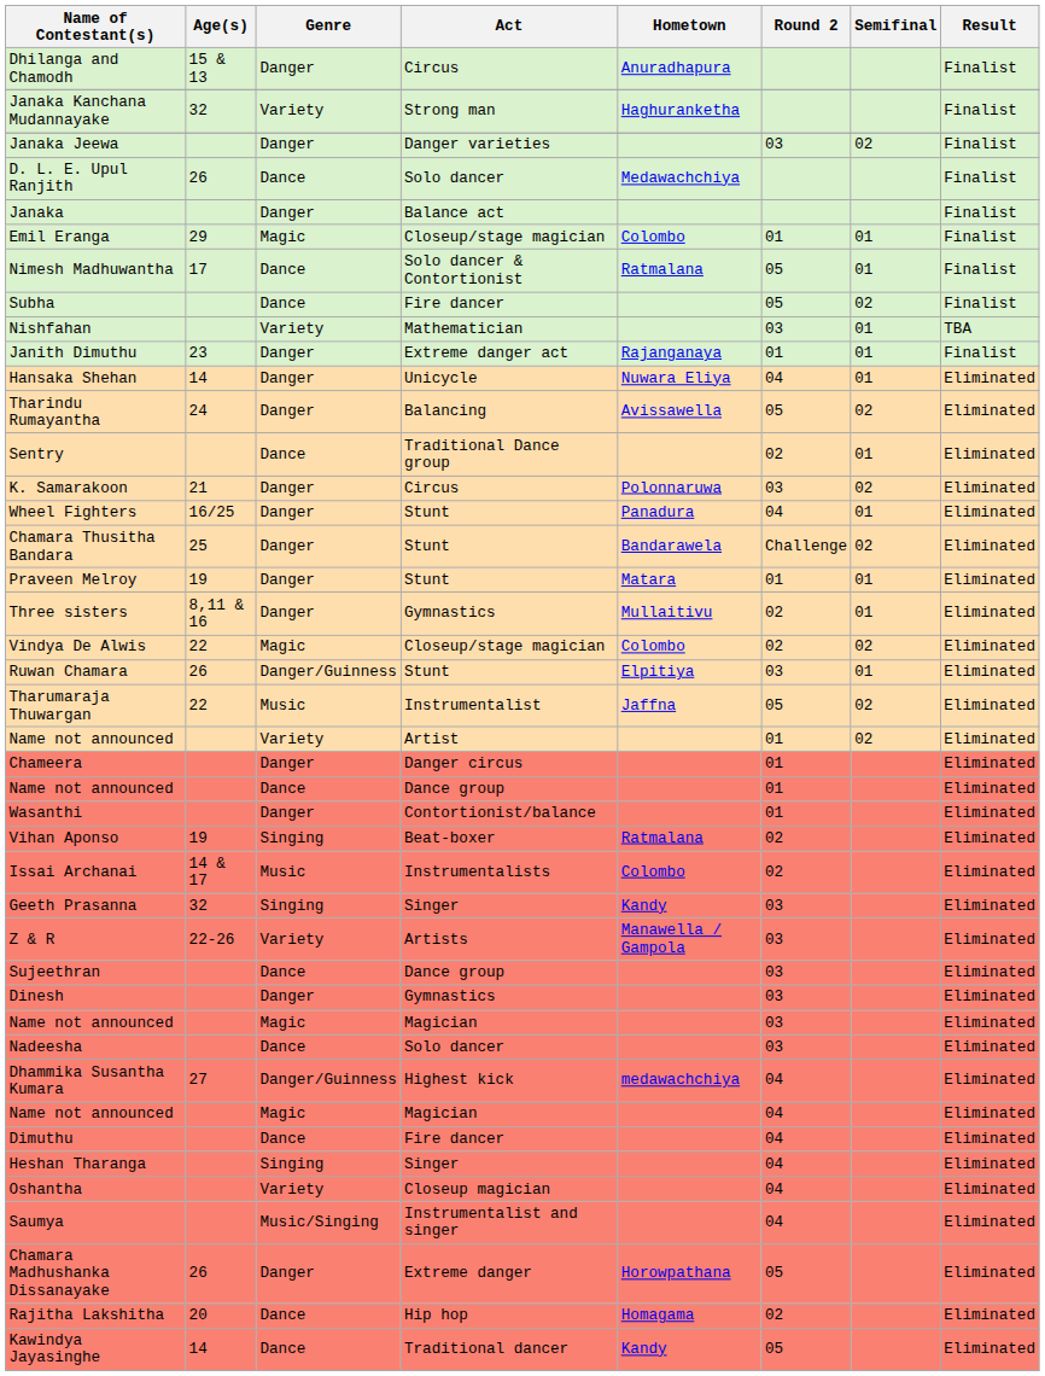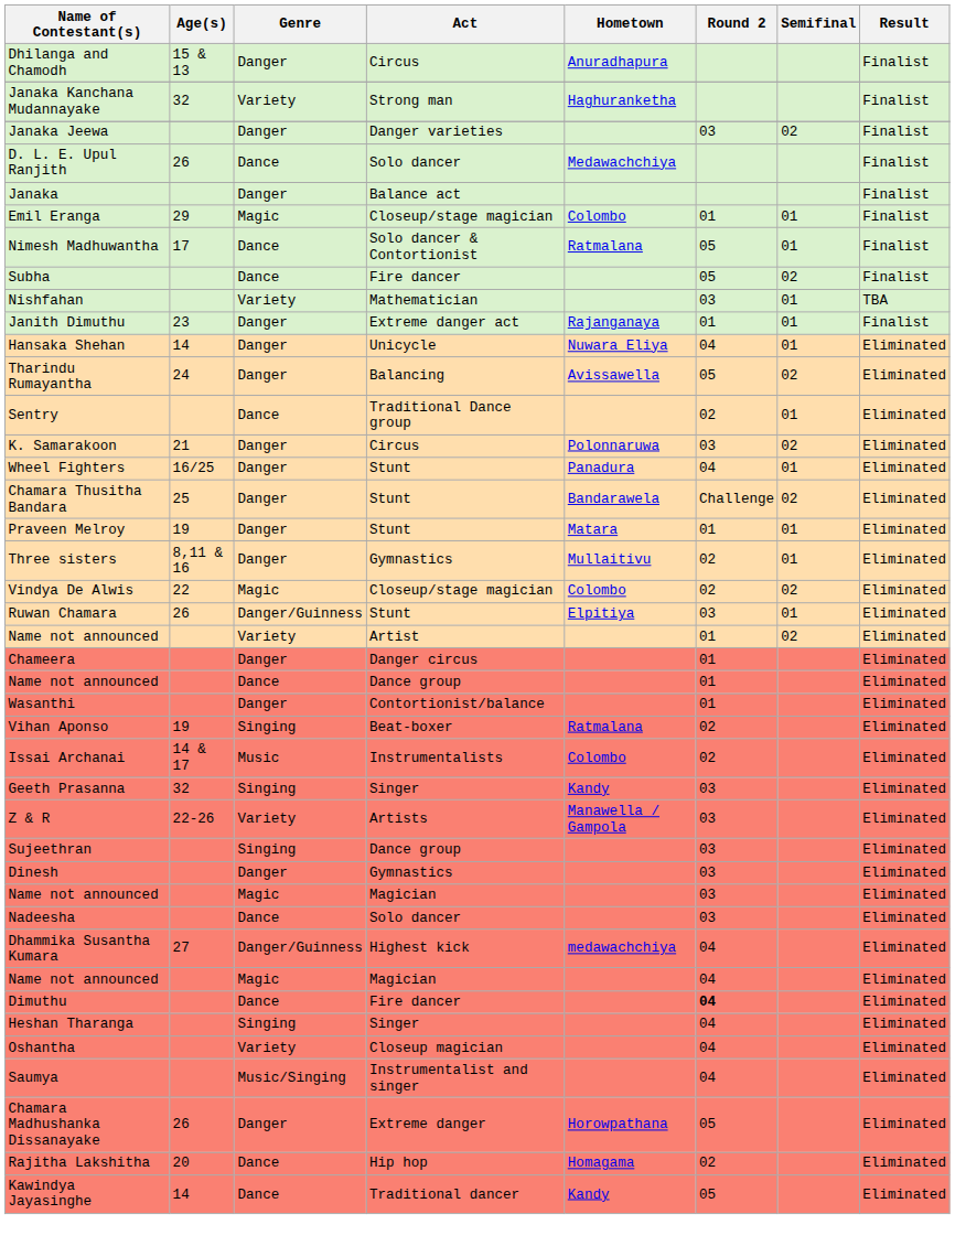 <table class="wikitable sortable" style="width:100%;">
 <tr>
 <th>Name of Contestant(s)</th>
 <th>Age(s)</th>
 <th>Genre</th>
 <th>Act</th>
 <th>Hometown</th>
 <th>Round 2</th>
 <th>Semifinal</th>
 <th>Result</th>
 </tr>
 <tr bgcolor=#DAF2CE>
 <td>Dhilanga and Chamodh  </td>
 <td>15 & 13</td>
 <td>Danger</td>
 <td>Circus</td>
 <td><a href='#'>Anuradhapura</a></td>
 <td></td>
 <td></td>
 <td>Finalist</td>
 </tr>
 <tr>
 </tr>
 <tr bgcolor=#DAF2CE>
 <td>Janaka Kanchana Mudannayake  </td>
 <td>32</td>
 <td>Variety</td>
 <td>Strong man</td>
 <td><a href='#'>Haghuranketha</a></td>
 <td></td>
 <td></td>
 <td>Finalist</td>
 </tr>
 <tr>
 </tr>
 <tr bgcolor= #DAF2CE>
 <td>Janaka Jeewa</td>
 <td></td>
 <td>Danger</td>
 <td>Danger varieties</td>
 <td></td>
 <td><div> 03 </div></td>
 <td><div> 02 </div></td>
 <td>Finalist</td>
 </tr>
 <tr bgcolor=#DAF2CE>
 <td>D. L. E. Upul Ranjith </td>
 <td>26</td>
 <td>Dance</td>
 <td>Solo dancer</td>
 <td><a href='#'>Medawachchiya</a></td>
 <td></td>
 <td></td>
 <td>Finalist</td>
 </tr>
 <tr>
 </tr>
 <tr bgcolor=#DAF2CE>
 <td>Janaka  </td>
 <td></td>
 <td>Danger</td>
 <td>Balance act</td>
 <td></td>
 <td></td>
 <td></td>
 <td>Finalist</td>
 </tr>
 <tr bgcolor=#DAF2CE>
 <td>Emil Eranga</td>
 <td>29</td>
 <td>Magic</td>
 <td>Closeup/stage magician</td>
 <td><a href='#'>Colombo</a></td>
 <td><div> 01 </div></td>
 <td><div> 01 </div></td>
 <td>Finalist</td>
 </tr>
 <tr bgcolor=#DAF2CE>
 <td>Nimesh Madhuwantha </td>
 <td>17</td>
 <td>Dance</td>
 <td>Solo dancer & Contortionist</td>
 <td><a href='#'>Ratmalana</a></td>
 <td><div> 05 </div></td>
 <td><div> 01 </div></td>
 <td>Finalist</td>
 </tr>
 <tr bgcolor=#DAF2CE>
 <td>Subha</td>
 <td></td>
 <td>Dance</td>
 <td>Fire dancer</td>
 <td></td>
 <td><div> 05 </div></td>
 <td><div> 02 </div></td>
 <td>Finalist</td>
 </tr>
 <tr bgcolor=#DAF2CE>
 <td>Nishfahan</td>
 <td></td>
 <td>Variety</td>
 <td>Mathematician</td>
 <td></td>
 <td><div> 03 </div></td>
 <td><div> 01 </div></td>
 <td>TBA</td>
 </tr>
 <tr bgcolor=#DAF2CE>
 <td>Janith Dimuthu  </td>
 <td>23</td>
 <td>Danger</td>
 <td>Extreme danger act</td>
 <td><a href='#'>Rajanganaya</a></td>
 <td><div> 01 </div></td>
 <td><div> 01 </div></td>
 <td>Finalist</td>
 </tr>
 <tr bgcolor=NavajoWhite>
 <td>Hansaka Shehan</td>
 <td>14</td>
 <td>Danger</td>
 <td>Unicycle</td>
 <td><a href='#'>Nuwara Eliya</a></td>
 <td><div> 04 </div></td>
 <td><div> 01 </div></td>
 <td>Eliminated</td>
 </tr>
 <tr bgcolor=NavajoWhite>
 <td>Tharindu Rumayantha</td>
 <td>24</td>
 <td>Danger</td>
 <td>Balancing</td>
 <td><a href='#'>Avissawella</a></td>
 <td><div> 05 </div></td>
 <td><div> 02 </div></td>
 <td>Eliminated</td>
 </tr>
 <tr bgcolor=NavajoWhite>
 <td>Sentry </td>
 <td></td>
 <td>Dance</td>
 <td>Traditional Dance group</td>
 <td></td>
 <td><div> 02 </div></td>
 <td><div> 01 </div></td>
 <td>Eliminated</td>
 </tr>
 <tr bgcolor=NavajoWhite>
 <td>K. Samarakoon</td>
 <td>21</td>
 <td>Danger</td>
 <td>Circus</td>
 <td><a href='#'>Polonnaruwa</a></td>
 <td><div> 03 </div></td>
 <td><div> 02 </div></td>
 <td>Eliminated</td>
 </tr>
 <tr bgcolor=NavajoWhite>
 <td>Wheel Fighters</td>
 <td>16/25</td>
 <td>Danger</td>
 <td>Stunt</td>
 <td><a href='#'>Panadura</a></td>
 <td><div> 04 </div></td>
 <td><div> 01 </div></td>
 <td>Eliminated</td>
 </tr>
 <tr bgcolor=NavajoWhite>
 <td>Chamara Thusitha Bandara </td>
 <td>25</td>
 <td>Danger</td>
 <td>Stunt</td>
 <td><a href='#'>Bandarawela</a></td>
 <td><div> Challenge </div></td>
 <td><div> 02 </div></td>
 <td>Eliminated</td>
 </tr>
 <tr bgcolor=NavajoWhite>
 <td>Praveen Melroy</td>
 <td>19</td>
 <td>Danger</td>
 <td>Stunt</td>
 <td><a href='#'>Matara</a></td>
 <td><div> 01 </div></td>
 <td><div> 01 </div></td>
 <td>Eliminated</td>
 </tr>
 <tr bgcolor=NavajoWhite>
 <td>Three sisters </td>
 <td>8,11 & 16</td>
 <td>Danger</td>
 <td>Gymnastics</td>
 <td><a href='#'>Mullaitivu</a></td>
 <td><div> 02 </div></td>
 <td><div> 01 </div></td>
 <td>Eliminated</td>
 </tr>
 <tr bgcolor= NavajoWhite>
 <td>Vindya De Alwis</td>
 <td>22</td>
 <td>Magic</td>
 <td>Closeup/stage magician</td>
 <td><a href='#'>Colombo</a></td>
 <td><div> 02 </div></td>
 <td><div> 02 </div></td>
 <td>Eliminated</td>
 </tr>
 <tr bgcolor=NavajoWhite>
 <td>Ruwan Chamara</td>
 <td>26</td>
 <td>Danger/Guinness</td>
 <td>Stunt</td>
 <td><a href='#'>Elpitiya</a></td>
 <td><div> 03 </div></td>
 <td><div> 01 </div></td>
 <td>Eliminated</td>
 </tr>
 <tr bgcolor=NavajoWhite>
-<td>Tharumaraja Thuwargan</td>
-<td>22</td>
-<td>Music</td>
-<td>Instrumentalist</td>
-<td><a href='#'>Jaffna</a></td>
-<td><div> 05 </div></td>
-<td><div> 02 </div></td>
-<td>Eliminated</td>
-</tr>
-<tr bgcolor=NavajoWhite>
 <td>Name not announced</td>
 <td></td>
 <td>Variety</td>
 <td>Artist</td>
 <td></td>
 <td><div> 01 </div></td>
 <td><div> 02 </div></td>
 <td>Eliminated</td>
 </tr>
 <tr bgcolor=salmon>
 <td>Chameera</td>
 <td></td>
 <td>Danger</td>
 <td>Danger circus</td>
 <td></td>
 <td><div> 01 </div></td>
 <td></td>
 <td>Eliminated</td>
 </tr>
 <tr bgcolor=salmon>
 <td>Name not announced</td>
 <td></td>
 <td>Dance</td>
 <td>Dance group</td>
 <td></td>
 <td><div> 01 </div></td>
 <td></td>
 <td>Eliminated</td>
 </tr>
 <tr bgcolor=salmon>
 <td>Wasanthi</td>
 <td></td>
 <td>Danger</td>
 <td>Contortionist/balance</td>
 <td></td>
 <td><div> 01 </div></td>
 <td></td>
 <td>Eliminated</td>
 </tr>
 <tr bgcolor=salmon>
 <td>Vihan Aponso</td>
 <td>19</td>
 <td>Singing</td>
 <td>Beat-boxer</td>
 <td><a href='#'>Ratmalana</a></td>
 <td><div> 02 </div></td>
 <td></td>
 <td>Eliminated</td>
 </tr>
 <tr bgcolor=salmon>
 <td>Issai Archanai</td>
 <td>14 & 17</td>
 <td>Music</td>
 <td>Instrumentalists</td>
 <td><a href='#'>Colombo</a></td>
 <td><div> 02 </div></td>
 <td></td>
 <td>Eliminated</td>
 </tr>
 <tr bgcolor=salmon>
 <td>Geeth Prasanna</td>
 <td>32</td>
 <td>Singing</td>
 <td>Singer</td>
 <td><a href='#'>Kandy</a></td>
 <td><div> 03 </div></td>
 <td></td>
 <td>Eliminated</td>
 </tr>
 <tr bgcolor=salmon>
 <td>Z & R</td>
 <td>22-26</td>
 <td>Variety</td>
 <td>Artists</td>
 <td><a href='#'>Manawella / Gampola</a></td>
 <td><div> 03 </div></td>
 <td></td>
 <td>Eliminated</td>
 </tr>
 <tr bgcolor=salmon>
 <td>Sujeethran</td>
 <td></td>
-<td>Dance</td>
+<td>Singing</td>
 <td>Dance group</td>
 <td></td>
 <td><div> 03 </div></td>
 <td></td>
 <td>Eliminated</td>
 </tr>
 <tr bgcolor=salmon>
 <td>Dinesh</td>
 <td></td>
 <td>Danger</td>
 <td>Gymnastics</td>
 <td></td>
 <td><div> 03 </div></td>
 <td></td>
 <td>Eliminated</td>
 </tr>
 <tr bgcolor=salmon>
 <td>Name not announced</td>
 <td></td>
 <td>Magic</td>
 <td>Magician</td>
 <td></td>
 <td><div> 03 </div></td>
 <td></td>
 <td>Eliminated</td>
 </tr>
 <tr bgcolor=salmon>
 <td>Nadeesha</td>
 <td></td>
 <td>Dance</td>
 <td>Solo dancer</td>
 <td></td>
 <td><div> 03 </div></td>
 <td></td>
 <td>Eliminated</td>
 </tr>
 <tr bgcolor=salmon>
 <td>Dhammika Susantha Kumara </td>
 <td>27</td>
 <td>Danger/Guinness</td>
 <td>Highest kick</td>
 <td><a href='#'>medawachchiya</a></td>
 <td><div> 04 </div></td>
 <td></td>
 <td>Eliminated</td>
 </tr>
 <tr bgcolor=salmon>
 <td>Name not announced</td>
 <td></td>
 <td>Magic</td>
 <td>Magician</td>
 <td></td>
 <td><div> 04 </div></td>
 <td></td>
 <td>Eliminated</td>
 </tr>
 <tr bgcolor=salmon>
 <td>Dimuthu</td>
 <td></td>
 <td>Dance</td>
 <td>Fire dancer</td>
 <td></td>
-<td><div> 04 </div></td>
+<td><strong><div> 04 </div></strong></td>
 <td></td>
 <td>Eliminated</td>
 </tr>
 <tr bgcolor=salmon>
 <td>Heshan Tharanga </td>
 <td></td>
 <td>Singing</td>
 <td>Singer</td>
 <td></td>
 <td><div> 04 </div></td>
 <td></td>
 <td>Eliminated</td>
 </tr>
 <tr bgcolor=salmon>
 <td>Oshantha</td>
 <td></td>
 <td>Variety</td>
 <td>Closeup magician</td>
 <td></td>
 <td><div> 04 </div></td>
 <td></td>
 <td>Eliminated</td>
 </tr>
 <tr bgcolor=salmon>
 <td>Saumya</td>
 <td></td>
 <td>Music/Singing</td>
 <td>Instrumentalist and singer</td>
 <td></td>
 <td><div> 04 </div></td>
 <td></td>
 <td>Eliminated</td>
 </tr>
 <tr bgcolor=salmon>
 <td>Chamara Madhushanka Dissanayake </td>
 <td>26</td>
 <td>Danger</td>
 <td>Extreme danger</td>
 <td><a href='#'>Horowpathana</a></td>
 <td><div> 05 </div></td>
 <td></td>
 <td>Eliminated</td>
 </tr>
 <tr bgcolor=Salmon>
 <td>Rajitha Lakshitha</td>
 <td>20</td>
 <td>Dance</td>
 <td>Hip hop</td>
 <td><a href='#'>Homagama</a></td>
 <td><div> 02 </div></td>
 <td></td>
 <td>Eliminated</td>
 </tr>
 <tr bgcolor=salmon>
 <td>Kawindya Jayasinghe</td>
 <td>14</td>
 <td>Dance</td>
 <td>Traditional dancer</td>
 <td><a href='#'>Kandy</a></td>
 <td><div> 05 </div></td>
 <td></td>
 <td>Eliminated</td>
 </tr>
 </table>
